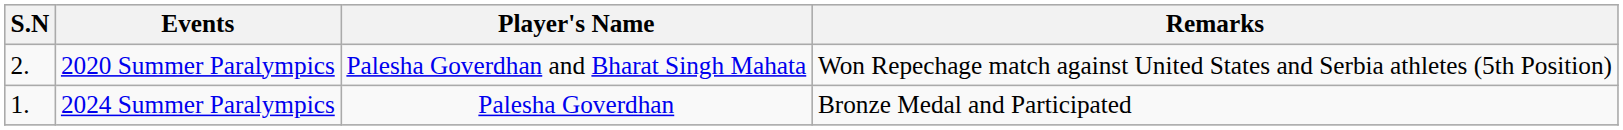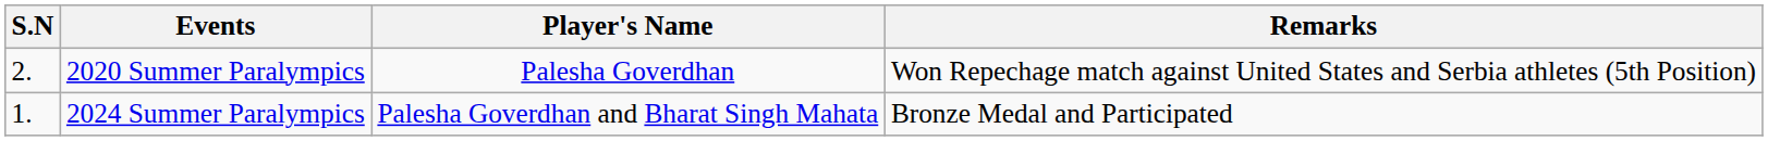 <table class="wikitable">
 <tr>
 <th>S.N</th>
 <th>Events</th>
 <th>Player's Name</th>
 <th>Remarks</th>
 </tr>
 <tr>
 <td>2.</td>
 <td><a href='#'>2020 Summer Paralympics</a></td>
-<td align=center><a href='#'>Palesha Goverdhan</a> and <a href='#'>Bharat Singh Mahata</a></td>
+<td align=center><a href='#'>Palesha Goverdhan</a></td>
 <td>Won Repechage match against United States and Serbia athletes (5th Position)</td>
 </tr>
 <tr>
 <td>1.</td>
 <td><a href='#'>2024 Summer Paralympics</a></td>
-<td align=center><a href='#'>Palesha Goverdhan</a></td>
+<td align=center><a href='#'>Palesha Goverdhan</a> and <a href='#'>Bharat Singh Mahata</a></td>
 <td>Bronze Medal and Participated</td>
 </tr>
 </table>
